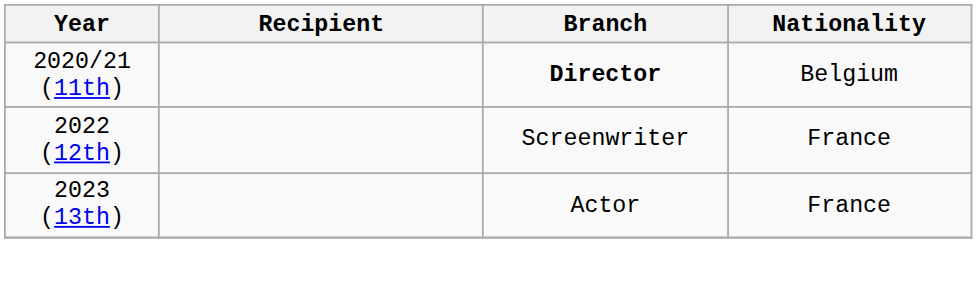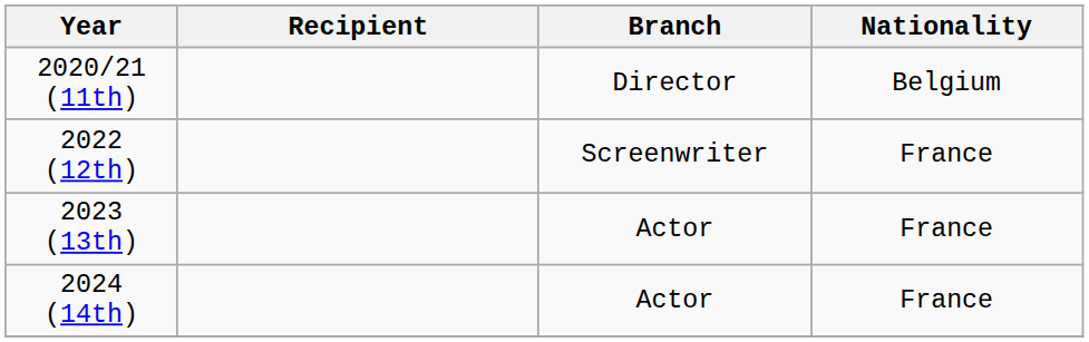 <table class="wikitable plainrowheaders" style="text-align:center;">
 <tr>
 <th width="80">Year</th>
 <th width="175">Recipient</th>
 <th width="130">Branch</th>
 <th width="130">Nationality</th>
 </tr>
 <tr>
 <td>2020/21<br>(<a href='#'>11th</a>)</td>
 <td></td>
-<td><strong>Director</strong></td>
+<td>Director</td>
 <td>Belgium</td>
 </tr>
 <tr>
 <td>2022<br>(<a href='#'>12th</a>)</td>
 <td></td>
 <td>Screenwriter</td>
 <td>France</td>
 </tr>
 <tr>
 <td>2023<br>(<a href='#'>13th</a>)</td>
 <td></td>
 <td>Actor</td>
 <td>France</td>
 </tr>
 <tr>
+<td>2024<br>(<a href='#'>14th</a>)</td>
+<td></td>
+<td>Actor</td>
+<td>France</td>
+</tr>
+<tr>
 </tr>
 </table>
